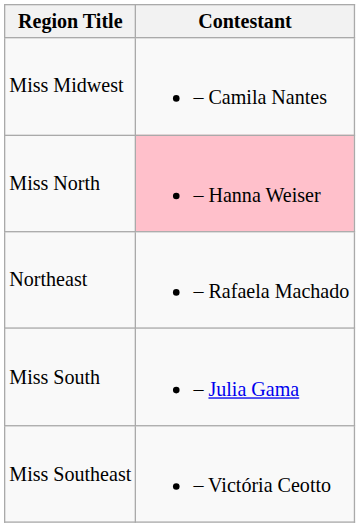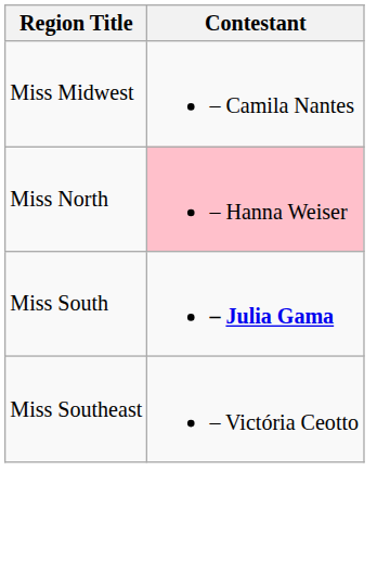 <table class="wikitable sortable" style="font-size: 95%;">
 <tr>
 <th>Region Title</th>
 <th>Contestant</th>
 </tr>
 <tr>
 <td>Miss Midwest</td>
 <td><br><ul><li> – Camila Nantes</li></ul></td>
 </tr>
 <tr>
 <td>Miss North</td>
 <td style="background: pink;"><br><ul><li> – Hanna Weiser</li></ul></td>
 </tr>
 <tr>
-<td>Northeast</td>
-<td><br><ul><li> – Rafaela Machado</li></ul></td>
-</tr>
-<tr>
 <td>Miss South</td>
-<td><br><ul><li> – <a href='#'>Julia Gama</a></li></ul></td>
+<td><strong><br><ul><li> – <a href='#'>Julia Gama</a></li></ul></strong></td>
 </tr>
 <tr>
 <td>Miss Southeast</td>
 <td><br><ul><li> – Victória Ceotto</li></ul></td>
 </tr>
 </table>
